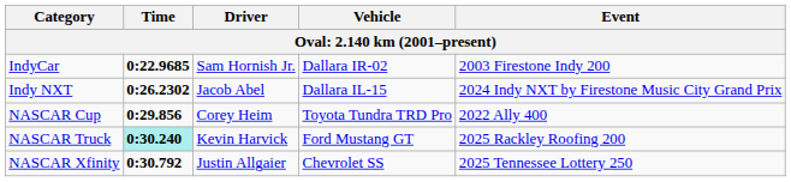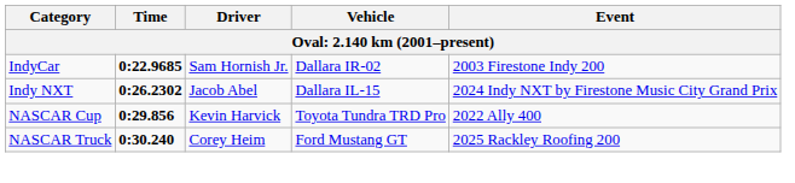 <table class="wikitable">
 <tr>
 <th>Category</th>
 <th>Time</th>
 <th>Driver</th>
 <th>Vehicle</th>
 <th>Event</th>
 </tr>
 <tr>
 <th colspan="5">Oval: 2.140 km (2001–present)</th>
 </tr>
 <tr>
 <td><a href='#'>IndyCar</a></td>
 <td><strong>0:22.9685</strong></td>
 <td><a href='#'>Sam Hornish Jr.</a></td>
 <td><a href='#'>Dallara IR-02</a></td>
 <td><a href='#'>2003 Firestone Indy 200</a></td>
 </tr>
 <tr>
 <td><a href='#'>Indy NXT</a></td>
 <td><strong>0:26.2302</strong></td>
 <td><a href='#'>Jacob Abel</a></td>
 <td><a href='#'>Dallara IL-15</a></td>
 <td><a href='#'>2024 Indy NXT by Firestone Music City Grand Prix</a></td>
 </tr>
 <tr>
 <td><a href='#'>NASCAR Cup</a></td>
 <td><strong>0:29.856</strong></td>
-<td><a href='#'>Corey Heim</a></td>
+<td><a href='#'>Kevin Harvick</a></td>
 <td><a href='#'>Toyota Tundra TRD Pro</a></td>
 <td><a href='#'>2022 Ally 400</a></td>
 </tr>
 <tr>
 <td><a href='#'>NASCAR Truck</a></td>
-<td style="background: paleturquoise;"><strong>0:30.240</strong></td>
-<td><a href='#'>Kevin Harvick</a></td>
+<td><strong>0:30.240</strong></td>
+<td><a href='#'>Corey Heim</a></td>
 <td><a href='#'>Ford Mustang GT</a></td>
 <td><a href='#'>2025 Rackley Roofing 200</a></td>
 </tr>
-<tr>
-<td><a href='#'>NASCAR Xfinity</a></td>
-<td><strong>0:30.792</strong></td>
-<td><a href='#'>Justin Allgaier</a></td>
-<td><a href='#'>Chevrolet SS</a></td>
-<td><a href='#'>2025 Tennessee Lottery 250</a></td>
-</tr>
 </table>
